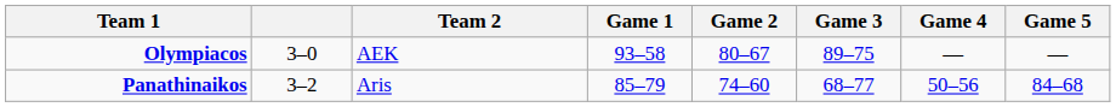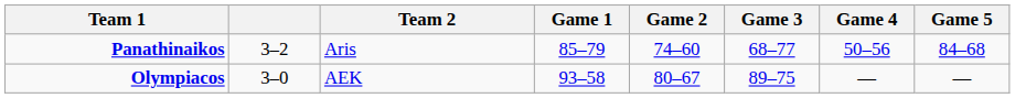 <table class=wikitable style="text-align:center">
 <tr>
 <th width=200>Team 1</th>
 <th width=80></th>
 <th width=200>Team 2</th>
 <th width=80>Game 1</th>
 <th width=80>Game 2</th>
 <th width=80>Game 3</th>
 <th width=80>Game 4</th>
 <th width=80>Game 5</th>
 </tr>
 <tr>
+<td align=right><strong><a href='#'>Panathinaikos</a></strong></td>
+<td>3–2</td>
+<td align=left><a href='#'>Aris</a></td>
+<td><a href='#'>85–79</a></td>
+<td><a href='#'>74–60</a></td>
+<td><a href='#'>68–77</a></td>
+<td><a href='#'>50–56</a></td>
+<td><a href='#'>84–68</a></td>
+</tr>
+<tr>
 <td align=right><strong><a href='#'>Olympiacos</a></strong></td>
 <td>3–0</td>
 <td align=left><a href='#'>AEK</a></td>
 <td><a href='#'>93–58</a></td>
 <td><a href='#'>80–67</a></td>
 <td><a href='#'>89–75</a></td>
 <td>—</td>
 <td>—</td>
 </tr>
-<tr>
-<td align=right><strong><a href='#'>Panathinaikos</a></strong></td>
-<td>3–2</td>
-<td align=left><a href='#'>Aris</a></td>
-<td><a href='#'>85–79</a></td>
-<td><a href='#'>74–60</a></td>
-<td><a href='#'>68–77</a></td>
-<td><a href='#'>50–56</a></td>
-<td><a href='#'>84–68</a></td>
-</tr>
 </table>
